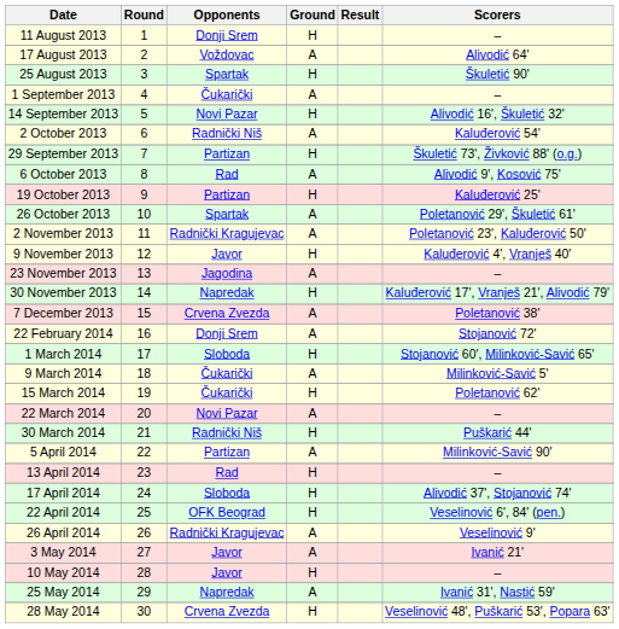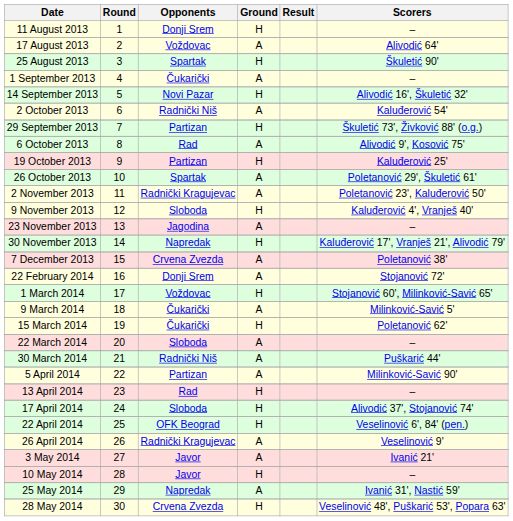 <table class="wikitable" style="text-align:center">
 <tr>
 <th>Date</th>
 <th>Round</th>
 <th>Opponents</th>
 <th>Ground</th>
 <th>Result</th>
 <th>Scorers</th>
 </tr>
 <tr bgcolor="#ffffdd">
 <td>11 August 2013</td>
 <td>1</td>
 <td><a href='#'>Donji Srem</a></td>
 <td>H</td>
 <td></td>
 <td>–</td>
 </tr>
 <tr>
 </tr>
 <tr bgcolor="#ffffdd">
 <td>17 August 2013</td>
 <td>2</td>
 <td><a href='#'>Voždovac</a></td>
 <td>A</td>
 <td></td>
 <td><a href='#'>Alivodić</a> 64'</td>
 </tr>
 <tr>
 </tr>
 <tr bgcolor="#ddffdd">
 <td>25 August 2013</td>
 <td>3</td>
 <td><a href='#'>Spartak</a></td>
 <td>H</td>
 <td></td>
 <td><a href='#'>Škuletić</a> 90'</td>
 </tr>
 <tr>
 </tr>
 <tr bgcolor="#ffffdd">
 <td>1 September 2013</td>
 <td>4</td>
 <td><a href='#'>Čukarički</a></td>
 <td>A</td>
 <td></td>
 <td>–</td>
 </tr>
 <tr>
 </tr>
 <tr bgcolor="#ddffdd">
 <td>14 September 2013</td>
 <td>5</td>
 <td><a href='#'>Novi Pazar</a></td>
 <td>H</td>
 <td></td>
 <td><a href='#'>Alivodić</a> 16', <a href='#'>Škuletić</a> 32'</td>
 </tr>
 <tr>
 </tr>
 <tr bgcolor="#ffffdd">
 <td>2 October 2013</td>
 <td>6</td>
 <td><a href='#'>Radnički Niš</a></td>
 <td>A</td>
 <td></td>
 <td><a href='#'>Kaluđerović</a> 54'</td>
 </tr>
 <tr>
 </tr>
 <tr bgcolor="#ddffdd">
 <td>29 September 2013</td>
 <td>7</td>
 <td><a href='#'>Partizan</a></td>
 <td>H</td>
 <td></td>
 <td><a href='#'>Škuletić</a> 73', <a href='#'>Živković</a> 88' (<a href='#'>o.g.</a>)</td>
 </tr>
 <tr>
 </tr>
 <tr bgcolor="#ddffdd">
 <td>6 October 2013</td>
 <td>8</td>
 <td><a href='#'>Rad</a></td>
 <td>A</td>
 <td></td>
 <td><a href='#'>Alivodić</a> 9', <a href='#'>Kosović</a> 75'</td>
 </tr>
 <tr>
 </tr>
 <tr bgcolor="#ffdddd">
 <td>19 October 2013</td>
 <td>9</td>
 <td><a href='#'>Partizan</a></td>
 <td>H</td>
 <td></td>
 <td><a href='#'>Kaluđerović</a> 25'</td>
 </tr>
 <tr>
 </tr>
 <tr bgcolor="#ddffdd">
 <td>26 October 2013</td>
 <td>10</td>
 <td><a href='#'>Spartak</a></td>
 <td>A</td>
 <td></td>
 <td><a href='#'>Poletanović</a> 29', <a href='#'>Škuletić</a> 61'</td>
 </tr>
 <tr>
 </tr>
 <tr bgcolor="#ffffdd">
 <td>2 November 2013</td>
 <td>11</td>
 <td><a href='#'>Radnički Kragujevac</a></td>
 <td>A</td>
 <td></td>
 <td><a href='#'>Poletanović</a> 23', <a href='#'>Kaluđerović</a> 50'</td>
 </tr>
 <tr>
 </tr>
 <tr bgcolor="#ffffdd">
 <td>9 November 2013</td>
 <td>12</td>
-<td><a href='#'>Javor</a></td>
+<td><a href='#'>Sloboda</a></td>
 <td>H</td>
 <td></td>
 <td><a href='#'>Kaluđerović</a> 4', <a href='#'>Vranješ</a> 40'</td>
 </tr>
 <tr>
 </tr>
 <tr bgcolor="#ffdddd">
 <td>23 November 2013</td>
 <td>13</td>
 <td><a href='#'>Jagodina</a></td>
 <td>A</td>
 <td></td>
 <td>–</td>
 </tr>
 <tr>
 </tr>
 <tr bgcolor="#ddffdd">
 <td>30 November 2013</td>
 <td>14</td>
 <td><a href='#'>Napredak</a></td>
 <td>H</td>
 <td></td>
 <td><a href='#'>Kaluđerović</a> 17', <a href='#'>Vranješ</a> 21', <a href='#'>Alivodić</a> 79'</td>
 </tr>
 <tr>
 </tr>
 <tr bgcolor="#ffdddd">
 <td>7 December 2013</td>
 <td>15</td>
 <td><a href='#'>Crvena Zvezda</a></td>
 <td>A</td>
 <td></td>
 <td><a href='#'>Poletanović</a> 38'</td>
 </tr>
 <tr>
 </tr>
 <tr bgcolor="#ffffdd">
 <td>22 February 2014</td>
 <td>16</td>
 <td><a href='#'>Donji Srem</a></td>
 <td>A</td>
 <td></td>
 <td><a href='#'>Stojanović</a> 72'</td>
 </tr>
 <tr>
 </tr>
 <tr bgcolor="#ddffdd">
 <td>1 March 2014</td>
 <td>17</td>
-<td><a href='#'>Sloboda</a></td>
+<td><a href='#'>Voždovac</a></td>
 <td>H</td>
 <td></td>
 <td><a href='#'>Stojanović</a> 60', <a href='#'>Milinković-Savić</a> 65'</td>
 </tr>
 <tr>
 </tr>
 <tr bgcolor="#ffffdd">
 <td>9 March 2014</td>
 <td>18</td>
 <td><a href='#'>Čukarički</a></td>
 <td>A</td>
 <td></td>
 <td><a href='#'>Milinković-Savić</a> 5'</td>
 </tr>
 <tr>
 </tr>
 <tr bgcolor="#ffffdd">
 <td>15 March 2014</td>
 <td>19</td>
 <td><a href='#'>Čukarički</a></td>
 <td>H</td>
 <td></td>
 <td><a href='#'>Poletanović</a> 62'</td>
 </tr>
 <tr>
 </tr>
 <tr bgcolor="#ffdddd">
 <td>22 March 2014</td>
 <td>20</td>
-<td><a href='#'>Novi Pazar</a></td>
+<td><a href='#'>Sloboda</a></td>
 <td>A</td>
 <td></td>
 <td>–</td>
 </tr>
 <tr>
 </tr>
 <tr bgcolor="#ddffdd">
 <td>30 March 2014</td>
 <td>21</td>
 <td><a href='#'>Radnički Niš</a></td>
-<td>H</td>
+<td>A</td>
 <td></td>
 <td><a href='#'>Puškarić</a> 44'</td>
 </tr>
 <tr>
 </tr>
 <tr bgcolor="#ffffdd">
 <td>5 April 2014</td>
 <td>22</td>
 <td><a href='#'>Partizan</a></td>
 <td>A</td>
 <td></td>
 <td><a href='#'>Milinković-Savić</a> 90'</td>
 </tr>
 <tr>
 </tr>
 <tr bgcolor="#ffdddd">
 <td>13 April 2014</td>
 <td>23</td>
 <td><a href='#'>Rad</a></td>
 <td>H</td>
 <td></td>
 <td>–</td>
 </tr>
 <tr>
 </tr>
 <tr bgcolor="#ddffdd">
 <td>17 April 2014</td>
 <td>24</td>
 <td><a href='#'>Sloboda</a></td>
 <td>H</td>
 <td></td>
 <td><a href='#'>Alivodić</a> 37', <a href='#'>Stojanović</a> 74'</td>
 </tr>
 <tr>
 </tr>
 <tr bgcolor="#ddffdd">
 <td>22 April 2014</td>
 <td>25</td>
 <td><a href='#'>OFK Beograd</a></td>
 <td>H</td>
 <td></td>
 <td><a href='#'>Veselinović</a> 6', 84' (<a href='#'>pen.</a>)</td>
 </tr>
 <tr>
 </tr>
 <tr bgcolor="#ffffdd">
 <td>26 April 2014</td>
 <td>26</td>
 <td><a href='#'>Radnički Kragujevac</a></td>
 <td>A</td>
 <td></td>
 <td><a href='#'>Veselinović</a> 9'</td>
 </tr>
 <tr>
 </tr>
 <tr bgcolor="#ffdddd">
 <td>3 May 2014</td>
 <td>27</td>
 <td><a href='#'>Javor</a></td>
 <td>A</td>
 <td></td>
 <td><a href='#'>Ivanić</a> 21'</td>
 </tr>
 <tr>
 </tr>
 <tr bgcolor="#ffdddd">
 <td>10 May 2014</td>
 <td>28</td>
 <td><a href='#'>Javor</a></td>
 <td>H</td>
 <td></td>
 <td>–</td>
 </tr>
 <tr>
 </tr>
 <tr bgcolor="#ddffdd">
 <td>25 May 2014</td>
 <td>29</td>
 <td><a href='#'>Napredak</a></td>
 <td>A</td>
 <td></td>
 <td><a href='#'>Ivanić</a> 31', <a href='#'>Nastić</a> 59'</td>
 </tr>
 <tr>
 </tr>
 <tr bgcolor="#ffffdd">
 <td>28 May 2014</td>
 <td>30</td>
 <td><a href='#'>Crvena Zvezda</a></td>
 <td>H</td>
 <td></td>
 <td><a href='#'>Veselinović</a> 48', <a href='#'>Puškarić</a> 53', <a href='#'>Popara</a> 63'</td>
 </tr>
 </table>
